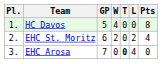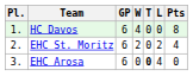 <table class="wikitable">
 <tr>
 <th>Pl.</th>
 <th>Team</th>
 <th>GP</th>
 <th>W</th>
 <th>T</th>
 <th>L</th>
 <th>Pts</th>
 </tr>
 <tr align="center " bgcolor="#e6fae6">
 <td>1.</td>
 <td align="left"><a href='#'>HC Davos</a></td>
-<td>5</td>
+<td>6</td>
 <td>4</td>
 <td>0</td>
 <td>0</td>
 <td>8</td>
 </tr>
 <tr align="center "  bgcolor="#FFFFFF">
 <td>2.</td>
 <td align="left"><a href='#'>EHC St. Moritz</a></td>
 <td>6</td>
 <td>2</td>
 <td>0</td>
 <td>2</td>
 <td>4</td>
 </tr>
 <tr align="center " bgcolor="#FFFFFF">
 <td>3.</td>
 <td align="left"><a href='#'>EHC Arosa</a></td>
-<td>7</td>
+<td>6</td>
 <td>0</td>
 <td><strong>0</strong></td>
 <td>4</td>
 <td>0</td>
 </tr>
 </table>
